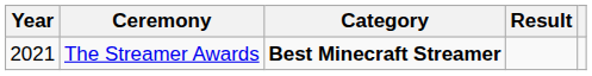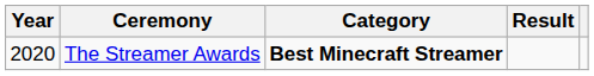 <table class="wikitable" style="text-align:center;">
 <tr>
 <th>Year</th>
 <th>Ceremony</th>
 <th>Category</th>
 <th>Result</th>
 <th></th>
 </tr>
 <tr>
-<td>2021</td>
+<td>2020</td>
 <td><a href='#'>The Streamer Awards</a></td>
 <td><strong>Best Minecraft Streamer</strong></td>
 <td></td>
 <td></td>
 </tr>
 </table>
